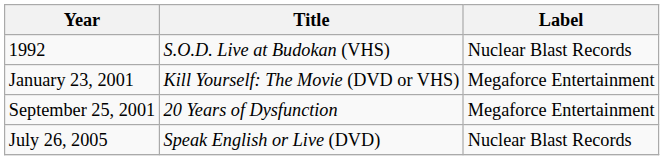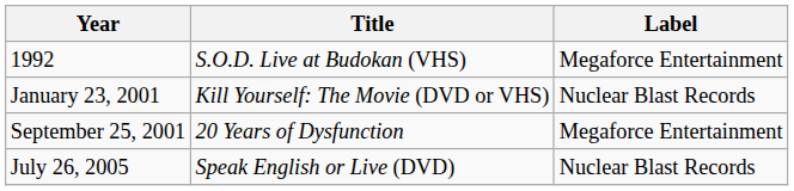 <table class="wikitable" style="font-size:95%;">
 <tr>
 <th>Year</th>
 <th>Title</th>
 <th>Label</th>
 </tr>
 <tr>
 <td>1992</td>
 <td><em>S.O.D. Live at Budokan</em> (VHS)</td>
-<td>Nuclear Blast Records</td>
+<td>Megaforce Entertainment</td>
 </tr>
 <tr>
 <td>January 23, 2001</td>
 <td><em>Kill Yourself: The Movie</em> (DVD or VHS)</td>
-<td>Megaforce Entertainment</td>
+<td>Nuclear Blast Records</td>
 </tr>
 <tr>
 <td>September 25, 2001</td>
 <td><em>20 Years of Dysfunction</em></td>
 <td>Megaforce Entertainment</td>
 </tr>
 <tr>
 <td>July 26, 2005</td>
 <td><em>Speak English or Live</em> (DVD)</td>
 <td>Nuclear Blast Records</td>
 </tr>
 <tr>
 </tr>
 </table>
